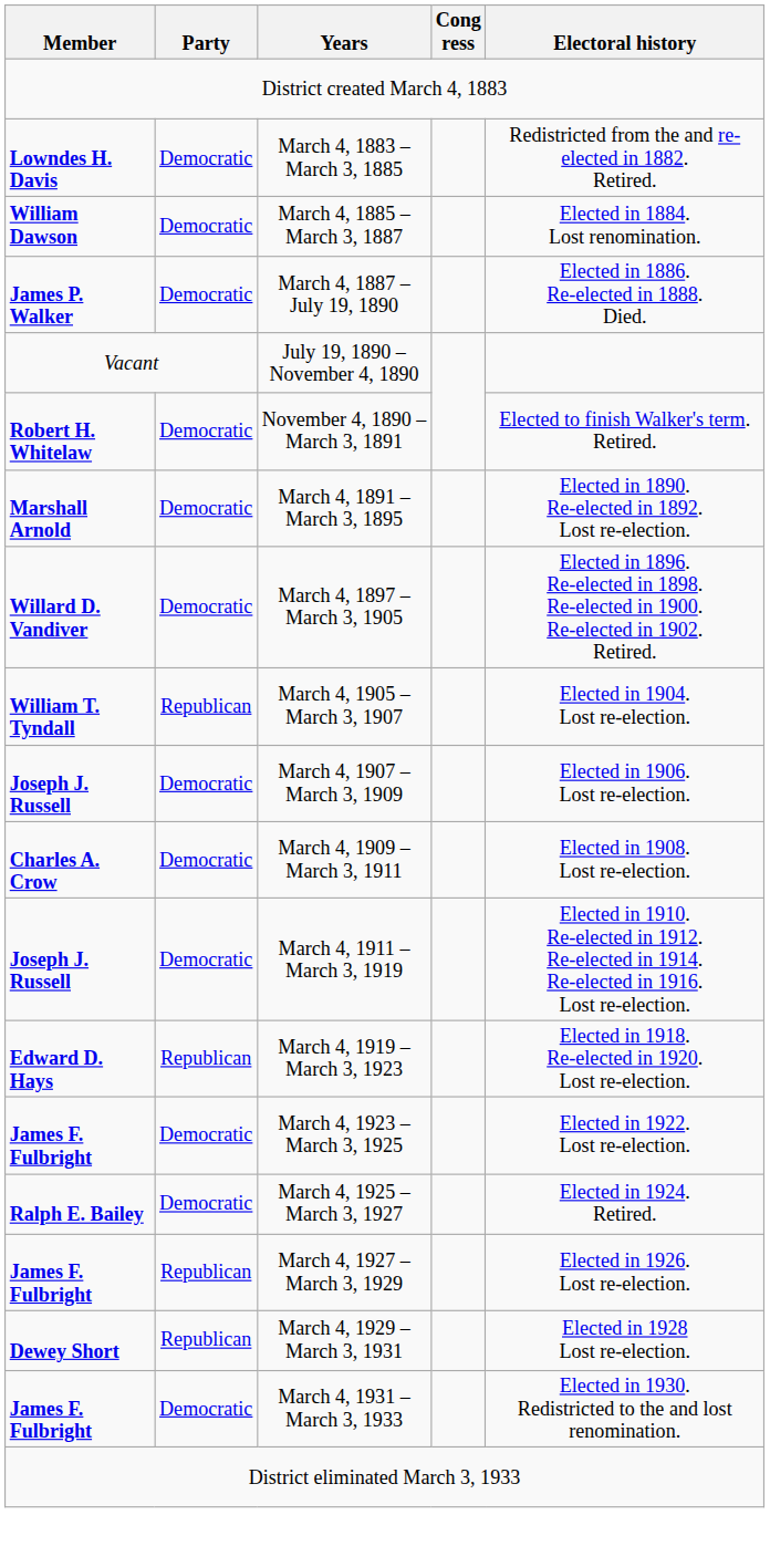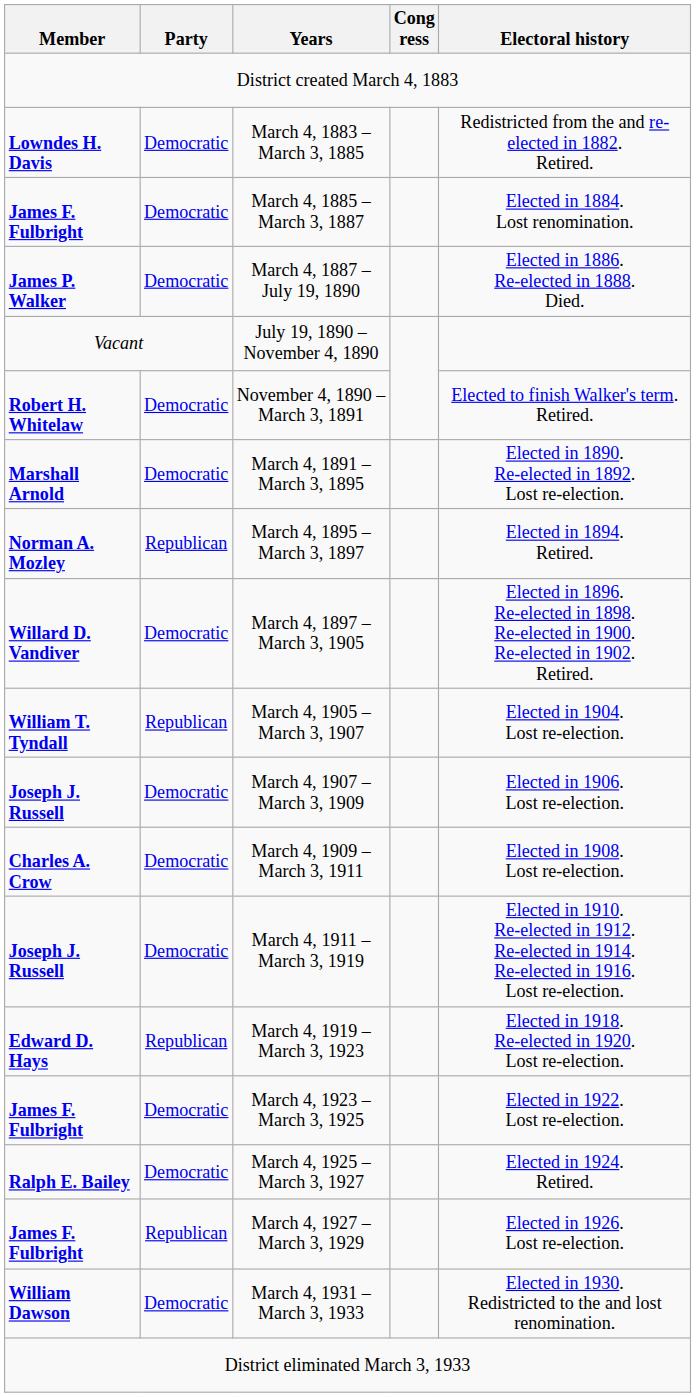 <table class=wikitable style="text-align:center">
 <tr valign=bottom>
 <th>Member</th>
 <th>Party</th>
 <th>Years</th>
 <th>Cong<br>ress</th>
 <th>Electoral history</th>
 </tr>
 <tr style="height:3em">
 <td colspan=5>District created March 4, 1883</td>
 </tr>
 <tr style="height:3em">
 <td align=left><br><strong><a href='#'>Lowndes H. Davis</a></strong><br></td>
 <td><a href='#'>Democratic</a></td>
 <td nowrap>March 4, 1883 –<br>March 3, 1885</td>
 <td></td>
 <td>Redistricted from the  and <a href='#'>re-elected in 1882</a>.<br>Retired.</td>
 </tr>
 <tr style="height:3em">
-<td align=left><strong><a href='#'>William Dawson</a></strong><br></td>
+<td align=left><br><strong><a href='#'>James F. Fulbright</a></strong><br></td>
 <td><a href='#'>Democratic</a></td>
 <td nowrap>March 4, 1885 –<br>March 3, 1887</td>
 <td></td>
 <td><a href='#'>Elected in 1884</a>.<br>Lost renomination.</td>
 </tr>
 <tr style="height:3em">
 <td align=left><br><strong><a href='#'>James P. Walker</a></strong><br></td>
 <td><a href='#'>Democratic</a></td>
 <td nowrap>March 4, 1887 –<br>July 19, 1890</td>
 <td></td>
 <td><a href='#'>Elected in 1886</a>.<br><a href='#'>Re-elected in 1888</a>.<br>Died.</td>
 </tr>
 <tr style="height:3em">
 <td colspan=2><em>Vacant</em></td>
 <td nowrap>July 19, 1890 –<br>November 4, 1890</td>
 <td rowspan=2></td>
 <td></td>
 </tr>
 <tr style="height:3em">
 <td align=left><br><strong><a href='#'>Robert H. Whitelaw</a></strong><br></td>
 <td><a href='#'>Democratic</a></td>
 <td nowrap>November 4, 1890 –<br>March 3, 1891</td>
 <td><a href='#'>Elected to finish Walker's term</a>.<br>Retired.</td>
 </tr>
 <tr style="height:3em">
 <td align=left><br><strong><a href='#'>Marshall Arnold</a></strong><br></td>
 <td><a href='#'>Democratic</a></td>
 <td nowrap>March 4, 1891 –<br>March 3, 1895</td>
 <td></td>
 <td><a href='#'>Elected in 1890</a>.<br><a href='#'>Re-elected in 1892</a>.<br>Lost re-election.</td>
+</tr>
+<tr style="height:3em">
+<td align=left><br><strong><a href='#'>Norman A. Mozley</a></strong><br></td>
+<td><a href='#'>Republican</a></td>
+<td nowrap>March 4, 1895 –<br>March 3, 1897</td>
+<td></td>
+<td><a href='#'>Elected in 1894</a>.<br>Retired.</td>
 </tr>
 <tr style="height:3em">
 <td align=left><br><strong><a href='#'>Willard D. Vandiver</a></strong><br></td>
 <td><a href='#'>Democratic</a></td>
 <td nowrap>March 4, 1897 –<br>March 3, 1905</td>
 <td></td>
 <td><a href='#'>Elected in 1896</a>.<br><a href='#'>Re-elected in 1898</a>.<br><a href='#'>Re-elected in 1900</a>.<br><a href='#'>Re-elected in 1902</a>.<br>Retired.</td>
 </tr>
 <tr style="height:3em">
 <td align=left><br><strong><a href='#'>William T. Tyndall</a></strong><br></td>
 <td><a href='#'>Republican</a></td>
 <td nowrap>March 4, 1905 –<br>March 3, 1907</td>
 <td></td>
 <td><a href='#'>Elected in 1904</a>.<br>Lost re-election.</td>
 </tr>
 <tr style="height:3em">
 <td align=left><br><strong><a href='#'>Joseph J. Russell</a></strong><br></td>
 <td><a href='#'>Democratic</a></td>
 <td nowrap>March 4, 1907 –<br>March 3, 1909</td>
 <td></td>
 <td><a href='#'>Elected in 1906</a>.<br>Lost re-election.</td>
 </tr>
 <tr style="height:3em">
 <td align=left><br><strong><a href='#'>Charles A. Crow</a></strong><br></td>
 <td><a href='#'>Democratic</a></td>
 <td nowrap>March 4, 1909 –<br>March 3, 1911</td>
 <td></td>
 <td><a href='#'>Elected in 1908</a>.<br>Lost re-election.</td>
 </tr>
 <tr style="height:3em">
 <td align=left><br><strong><a href='#'>Joseph J. Russell</a></strong><br></td>
 <td><a href='#'>Democratic</a></td>
 <td nowrap>March 4, 1911 –<br>March 3, 1919</td>
 <td></td>
 <td><a href='#'>Elected in 1910</a>.<br><a href='#'>Re-elected in 1912</a>.<br><a href='#'>Re-elected in 1914</a>.<br><a href='#'>Re-elected in 1916</a>.<br>Lost re-election.</td>
 </tr>
 <tr style="height:3em">
 <td align=left><br><strong><a href='#'>Edward D. Hays</a></strong><br></td>
 <td><a href='#'>Republican</a></td>
 <td nowrap>March 4, 1919 –<br>March 3, 1923</td>
 <td></td>
 <td><a href='#'>Elected in 1918</a>.<br><a href='#'>Re-elected in 1920</a>.<br>Lost re-election.</td>
 </tr>
 <tr style="height:3em">
 <td align=left><br><strong><a href='#'>James F. Fulbright</a></strong><br></td>
 <td><a href='#'>Democratic</a></td>
 <td nowrap>March 4, 1923 –<br>March 3, 1925</td>
 <td></td>
 <td><a href='#'>Elected in 1922</a>.<br>Lost re-election.</td>
 </tr>
 <tr style="height:3em">
 <td align=left><br><strong><a href='#'>Ralph E. Bailey</a></strong><br></td>
 <td><a href='#'>Democratic</a></td>
 <td nowrap>March 4, 1925 –<br>March 3, 1927</td>
 <td></td>
 <td><a href='#'>Elected in 1924</a>.<br>Retired.</td>
 </tr>
 <tr style="height:3em">
 <td align=left><br><strong><a href='#'>James F. Fulbright</a></strong><br></td>
 <td><a href='#'>Republican</a></td>
 <td nowrap>March 4, 1927 –<br>March 3, 1929</td>
 <td></td>
 <td><a href='#'>Elected in 1926</a>.<br>Lost re-election.</td>
 </tr>
 <tr style="height:3em">
-<td align=left><br><strong><a href='#'>Dewey Short</a></strong><br></td>
-<td><a href='#'>Republican</a></td>
-<td nowrap>March 4, 1929 –<br>March 3, 1931</td>
-<td></td>
-<td><a href='#'>Elected in 1928</a><br>Lost re-election.</td>
-</tr>
-<tr style="height:3em">
-<td align=left><br><strong><a href='#'>James F. Fulbright</a></strong><br></td>
+<td align=left><strong><a href='#'>William Dawson</a></strong><br></td>
 <td><a href='#'>Democratic</a></td>
 <td nowrap>March 4, 1931 –<br>March 3, 1933</td>
 <td></td>
 <td><a href='#'>Elected in 1930</a>.<br>Redistricted to the  and lost renomination.</td>
 </tr>
 <tr style="height:3em">
 <td colspan=5>District eliminated March 3, 1933</td>
 </tr>
 </table>
